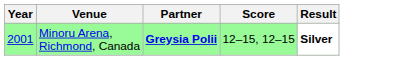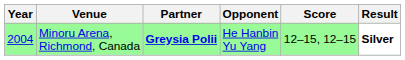 <table class="sortable wikitable" style="font-size: 90%">
 <tr>
 <th>Year</th>
 <th>Venue</th>
 <th>Partner</th>
+<th>Opponent</th>
 <th>Score</th>
 <th>Result</th>
 </tr>
 <tr style="background:#98FB98">
-<td align="center"><a href='#'>2001</a></td>
+<td align="center"><a href='#'>2004</a></td>
 <td align="left"><a href='#'>Minoru Arena</a>,<br><a href='#'>Richmond</a>, Canada</td>
 <td align="left"><strong> <a href='#'>Greysia Polii</a></strong></td>
+<td align="left"> <a href='#'>He Hanbin</a><br> <a href='#'>Yu Yang</a></td>
 <td align="left">12–15, 12–15</td>
 <td style="text-align:left; background:white"> <strong>Silver</strong></td>
 </tr>
 </table>
